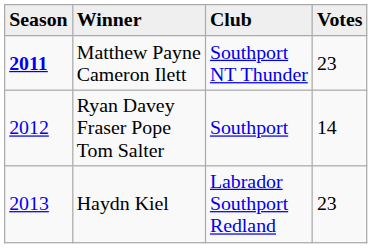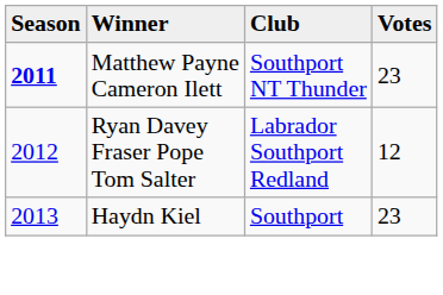 <table class="wikitable">
 <tr style="background:#efefef;">
 <td><strong>Season</strong></td>
 <td><strong>Winner</strong></td>
 <td><strong>Club</strong></td>
 <td><strong>Votes</strong></td>
 </tr>
 <tr>
 <td><strong><a href='#'>2011</a></strong></td>
 <td>Matthew Payne<br> Cameron Ilett</td>
 <td><a href='#'>Southport</a> <br><a href='#'>NT Thunder</a></td>
 <td>23</td>
 </tr>
 <tr>
 <td><a href='#'>2012</a></td>
 <td>Ryan Davey <br> Fraser Pope<br>Tom Salter</td>
-<td><a href='#'>Southport</a></td>
-<td>14</td>
+<td><a href='#'>Labrador</a><br> <a href='#'>Southport</a> <br><a href='#'>Redland</a></td>
+<td>12</td>
 </tr>
 <tr>
 <td><a href='#'>2013</a></td>
 <td>Haydn Kiel</td>
-<td><a href='#'>Labrador</a><br> <a href='#'>Southport</a> <br><a href='#'>Redland</a></td>
+<td><a href='#'>Southport</a></td>
 <td>23</td>
 </tr>
 </table>
